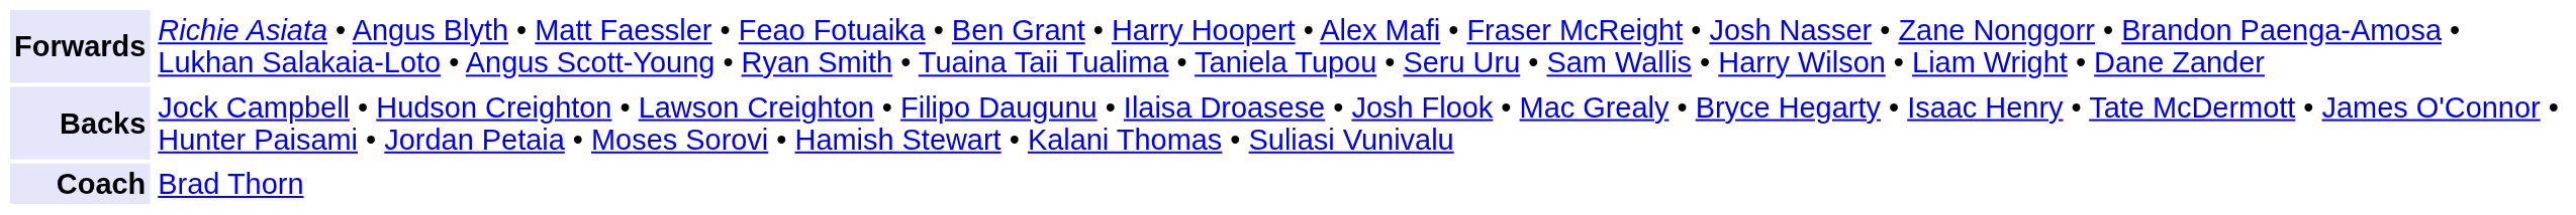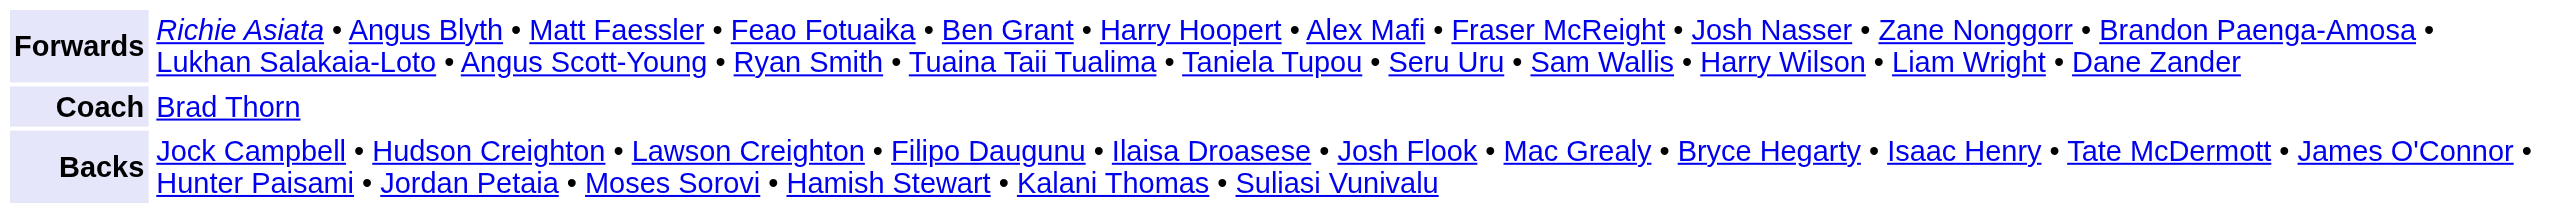 <table cellpadding="2" style="border: 1px solid white; font-size:90%">
 <tr>
 <td style="text-align:right;" bgcolor="lavender"><strong>Forwards</strong></td>
 <td style="text-align:left;"><em><a href='#'>Richie Asiata</a></em> • <a href='#'>Angus Blyth</a> • <a href='#'>Matt Faessler</a> • <a href='#'>Feao Fotuaika</a> • <a href='#'>Ben Grant</a> • <a href='#'>Harry Hoopert</a> • <a href='#'>Alex Mafi</a> • <a href='#'>Fraser McReight</a> • <a href='#'>Josh Nasser</a> • <a href='#'>Zane Nonggorr</a> • <a href='#'>Brandon Paenga-Amosa</a> • <a href='#'>Lukhan Salakaia-Loto</a> • <a href='#'>Angus Scott-Young</a> • <a href='#'>Ryan Smith</a> • <a href='#'>Tuaina Taii Tualima</a> • <a href='#'>Taniela Tupou</a> • <a href='#'>Seru Uru</a> • <a href='#'>Sam Wallis</a> • <a href='#'>Harry Wilson</a> • <a href='#'>Liam Wright</a> • <a href='#'>Dane Zander</a></td>
 </tr>
 <tr>
+<td style="text-align:right;" bgcolor="lavender"><strong>Coach</strong></td>
+<td style="text-align:left;"><a href='#'>Brad Thorn</a></td>
+</tr>
+<tr>
 <td style="text-align:right;" bgcolor="lavender"><strong>Backs</strong></td>
 <td style="text-align:left;"><a href='#'>Jock Campbell</a> • <a href='#'>Hudson Creighton</a> • <a href='#'>Lawson Creighton</a> • <a href='#'>Filipo Daugunu</a> • <a href='#'>Ilaisa Droasese</a> • <a href='#'>Josh Flook</a> • <a href='#'>Mac Grealy</a> • <a href='#'>Bryce Hegarty</a> • <a href='#'>Isaac Henry</a> • <a href='#'>Tate McDermott</a> • <a href='#'>James O'Connor</a> • <a href='#'>Hunter Paisami</a> • <a href='#'>Jordan Petaia</a> • <a href='#'>Moses Sorovi</a> • <a href='#'>Hamish Stewart</a> • <a href='#'>Kalani Thomas</a> • <a href='#'>Suliasi Vunivalu</a></td>
 </tr>
-<tr>
-<td style="text-align:right;" bgcolor="lavender"><strong>Coach</strong></td>
-<td style="text-align:left;"><a href='#'>Brad Thorn</a></td>
-</tr>
 </table>
